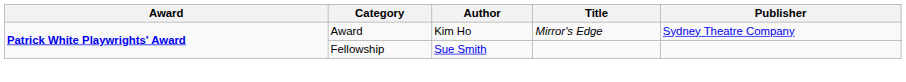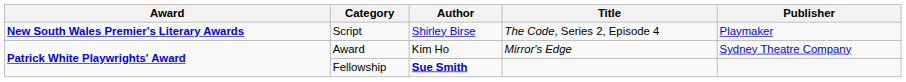 <table class="wikitable" width=100%>
 <tr>
 <th>Award</th>
 <th>Category</th>
 <th>Author</th>
 <th>Title</th>
 <th>Publisher</th>
+</tr>
+<tr>
+<td><strong><a href='#'>New South Wales Premier's Literary Awards</a></strong></td>
+<td>Script</td>
+<td><a href='#'>Shirley Birse</a></td>
+<td><em>The Code</em>, Series 2, Episode 4</td>
+<td><a href='#'>Playmaker</a></td>
 </tr>
 <tr>
 <td rowspan=2><strong><a href='#'>Patrick White Playwrights' Award</a></strong></td>
 <td>Award</td>
 <td>Kim Ho</td>
 <td><em>Mirror's Edge</em></td>
 <td><a href='#'>Sydney Theatre Company</a></td>
 </tr>
 <tr>
 <td>Fellowship</td>
-<td><a href='#'>Sue Smith</a></td>
+<td><strong><a href='#'>Sue Smith</a></strong></td>
 <td></td>
 <td></td>
 </tr>
 </table>
